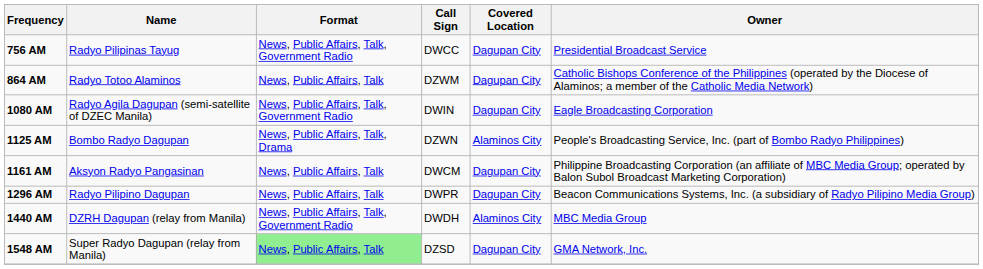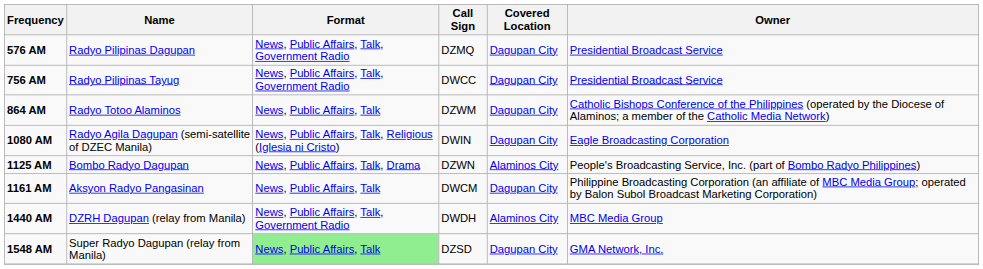 <table class="wikitable" style="font-size:90%;">
 <tr>
 <th>Frequency</th>
 <th>Name</th>
 <th>Format</th>
 <th>Call Sign</th>
 <th>Covered Location</th>
 <th>Owner</th>
+</tr>
+<tr>
+<td><strong>576 AM</strong></td>
+<td><a href='#'>Radyo Pilipinas Dagupan</a></td>
+<td><a href='#'>News</a>, <a href='#'>Public Affairs</a>, <a href='#'>Talk</a>, <a href='#'>Government Radio</a></td>
+<td>DZMQ</td>
+<td><a href='#'>Dagupan City</a></td>
+<td><a href='#'>Presidential Broadcast Service</a></td>
 </tr>
 <tr>
 <td><strong>756 AM</strong></td>
 <td><a href='#'>Radyo Pilipinas Tayug</a></td>
 <td><a href='#'>News</a>, <a href='#'>Public Affairs</a>, <a href='#'>Talk</a>, <a href='#'>Government Radio</a></td>
 <td>DWCC</td>
 <td><a href='#'>Dagupan City</a></td>
 <td><a href='#'>Presidential Broadcast Service</a></td>
 </tr>
 <tr>
 <td><strong>864 AM</strong></td>
 <td><a href='#'>Radyo Totoo Alaminos</a></td>
 <td><a href='#'>News</a>, <a href='#'>Public Affairs</a>, <a href='#'>Talk</a></td>
 <td>DZWM</td>
 <td><a href='#'>Dagupan City</a></td>
 <td><a href='#'>Catholic Bishops Conference of the Philippines</a> (operated by the Diocese of Alaminos; a member of the <a href='#'>Catholic Media Network</a>)</td>
 </tr>
 <tr>
 <td><strong>1080 AM</strong></td>
 <td><a href='#'>Radyo Agila Dagupan</a> (semi-satellite of DZEC Manila)</td>
-<td><a href='#'>News</a>, <a href='#'>Public Affairs</a>, <a href='#'>Talk</a>, <a href='#'>Government Radio</a></td>
+<td><a href='#'>News</a>, <a href='#'>Public Affairs</a>, <a href='#'>Talk</a>, <a href='#'>Religious</a> (<a href='#'>Iglesia ni Cristo</a>)</td>
 <td>DWIN</td>
 <td><a href='#'>Dagupan City</a></td>
 <td><a href='#'>Eagle Broadcasting Corporation</a></td>
 </tr>
 <tr>
 <td><strong>1125 AM</strong></td>
 <td><a href='#'>Bombo Radyo Dagupan</a></td>
 <td><a href='#'>News</a>, <a href='#'>Public Affairs</a>, <a href='#'>Talk</a>, <a href='#'>Drama</a></td>
 <td>DZWN</td>
 <td><a href='#'>Alaminos City</a></td>
 <td>People's Broadcasting Service, Inc. (part of <a href='#'>Bombo Radyo Philippines</a>)</td>
 </tr>
 <tr>
 <td><strong>1161 AM</strong></td>
 <td><a href='#'>Aksyon Radyo Pangasinan</a></td>
 <td><a href='#'>News</a>, <a href='#'>Public Affairs</a>, <a href='#'>Talk</a></td>
 <td>DWCM</td>
 <td><a href='#'>Dagupan City</a></td>
 <td>Philippine Broadcasting Corporation (an affiliate of <a href='#'>MBC Media Group</a>; operated by Balon Subol Broadcast Marketing Corporation)</td>
 </tr>
 <tr>
-<td><strong>1296 AM</strong></td>
-<td><a href='#'>Radyo Pilipino Dagupan</a></td>
-<td><a href='#'>News</a>, <a href='#'>Public Affairs</a>, <a href='#'>Talk</a></td>
-<td>DWPR</td>
-<td><a href='#'>Dagupan City</a></td>
-<td>Beacon Communications Systems, Inc. (a subsidiary of <a href='#'>Radyo Pilipino Media Group</a>)</td>
-</tr>
-<tr>
 <td><strong>1440 AM</strong></td>
 <td><a href='#'>DZRH Dagupan</a> (relay from Manila)</td>
 <td><a href='#'>News</a>, <a href='#'>Public Affairs</a>, <a href='#'>Talk</a>, <a href='#'>Government Radio</a></td>
 <td>DWDH</td>
 <td><a href='#'>Alaminos City</a></td>
 <td><a href='#'>MBC Media Group</a></td>
 </tr>
 <tr>
 <td><strong>1548 AM</strong></td>
 <td>Super Radyo Dagupan (relay from Manila)</td>
 <td style="background: lightgreen;"><a href='#'>News</a>, <a href='#'>Public Affairs</a>, <a href='#'>Talk</a></td>
 <td>DZSD</td>
 <td><a href='#'>Dagupan City</a></td>
 <td><a href='#'>GMA Network, Inc.</a></td>
 </tr>
 <tr>
 </tr>
 </table>
